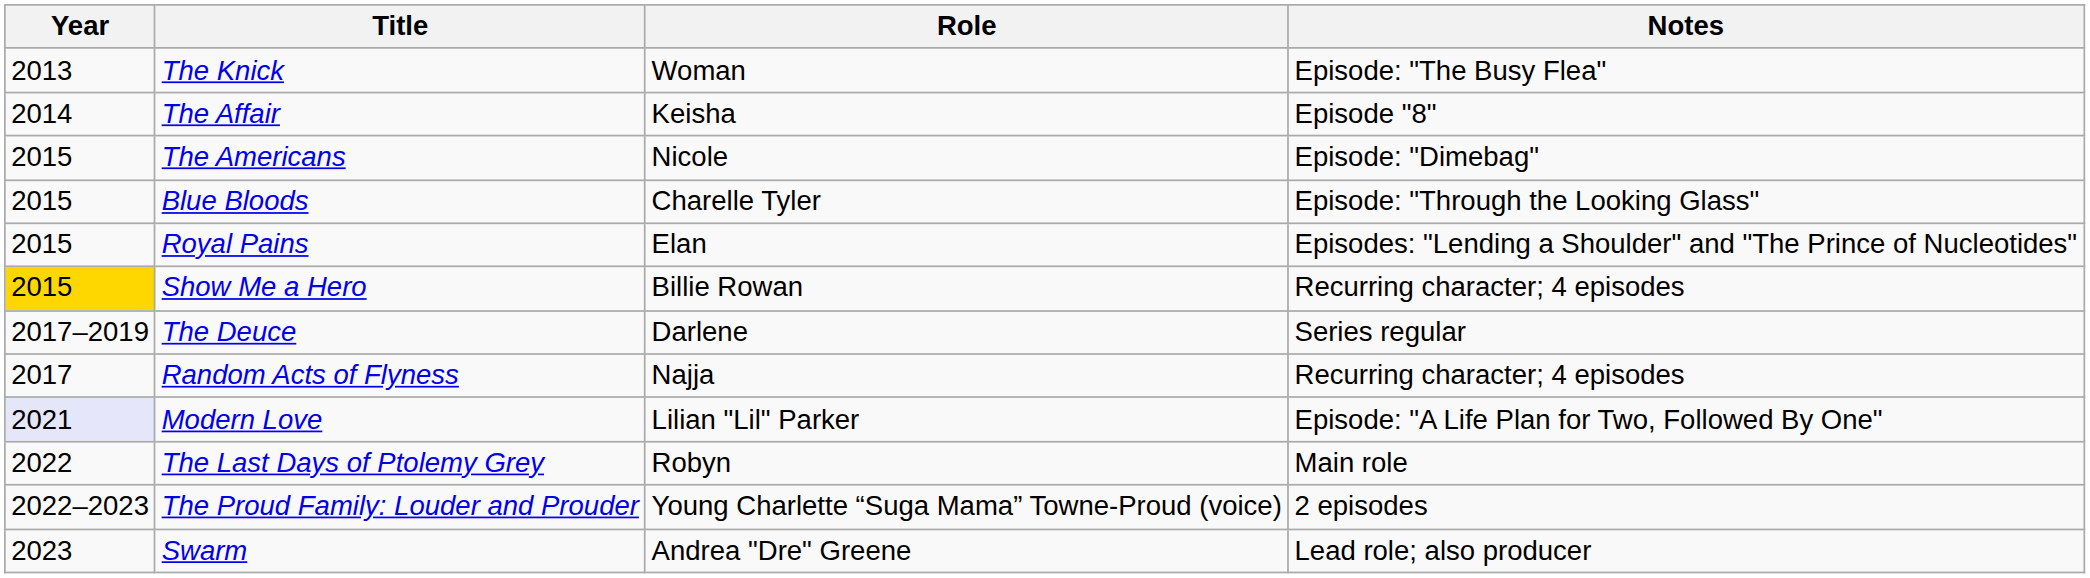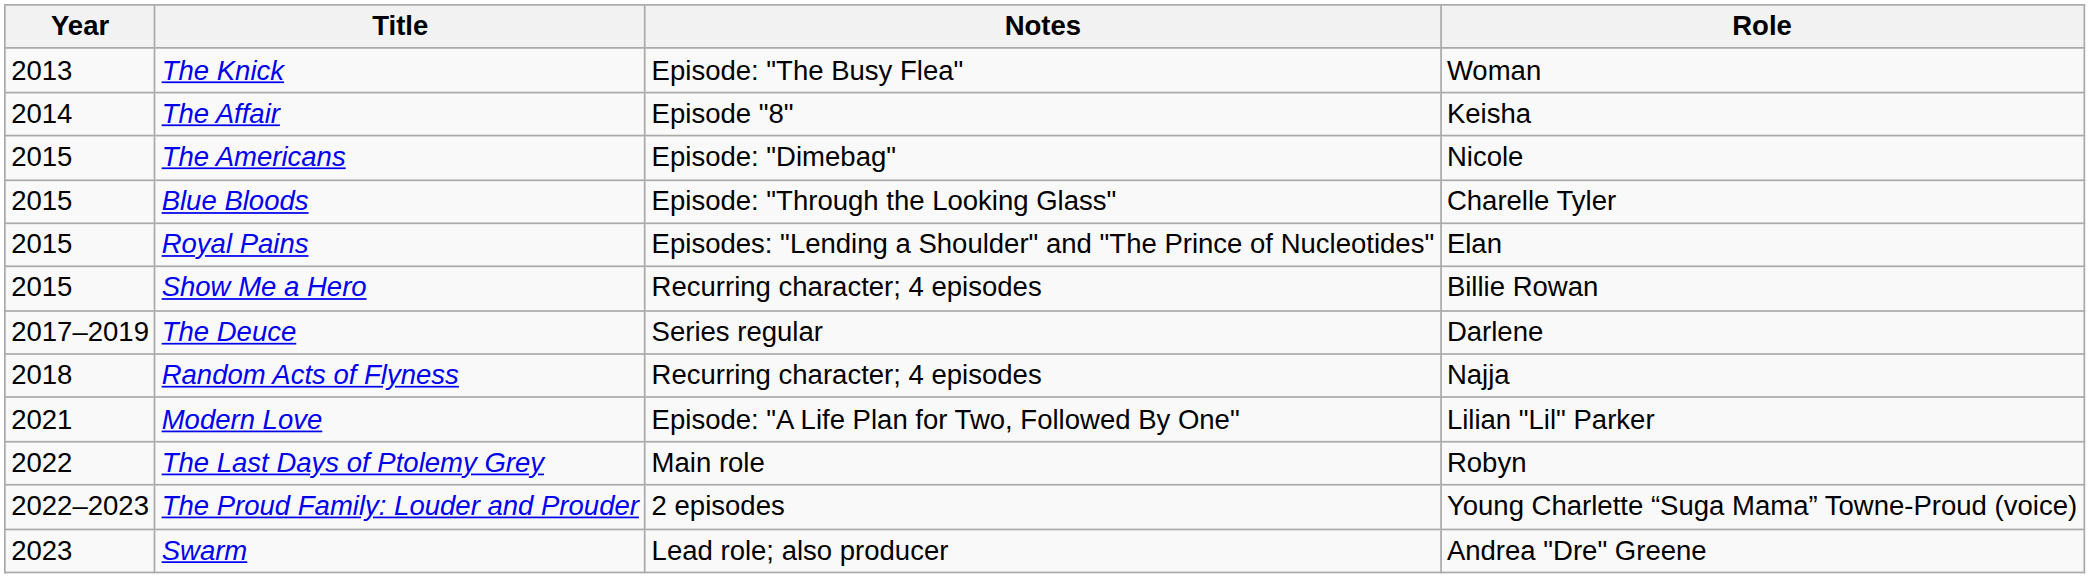 <table class="wikitable sortable">
 <tr>
 <th>Year</th>
 <th>Title</th>
+<th class="unsortable">Notes</th>
 <th>Role</th>
-<th class="unsortable">Notes</th>
 </tr>
 <tr>
 <td>2013</td>
 <td><em><a href='#'>The Knick</a></em></td>
+<td>Episode: "The Busy Flea"</td>
 <td>Woman</td>
-<td>Episode: "The Busy Flea"</td>
 </tr>
 <tr>
 <td>2014</td>
 <td><em><a href='#'>The Affair</a></em></td>
+<td>Episode "8"</td>
 <td>Keisha</td>
-<td>Episode "8"</td>
 </tr>
 <tr>
 <td>2015</td>
 <td><em><a href='#'>The Americans</a></em></td>
+<td>Episode: "Dimebag"</td>
 <td>Nicole</td>
-<td>Episode: "Dimebag"</td>
 </tr>
 <tr>
 <td>2015</td>
 <td><em><a href='#'>Blue Bloods</a></em></td>
+<td>Episode: "Through the Looking Glass"</td>
 <td>Charelle Tyler</td>
-<td>Episode: "Through the Looking Glass"</td>
 </tr>
 <tr>
 <td>2015</td>
 <td><em><a href='#'>Royal Pains</a></em></td>
+<td>Episodes: "Lending a Shoulder" and "The Prince of Nucleotides"</td>
 <td>Elan</td>
-<td>Episodes: "Lending a Shoulder" and "The Prince of Nucleotides"</td>
 </tr>
 <tr>
-<td style="background: gold;">2015</td>
+<td>2015</td>
 <td><em><a href='#'>Show Me a Hero</a></em></td>
+<td>Recurring character; 4 episodes</td>
 <td>Billie Rowan</td>
-<td>Recurring character; 4 episodes</td>
 </tr>
 <tr>
 <td>2017–2019</td>
 <td><em><a href='#'>The Deuce</a></em></td>
+<td>Series regular</td>
 <td>Darlene</td>
-<td>Series regular</td>
 </tr>
 <tr>
-<td>2017</td>
+<td>2018</td>
 <td><em><a href='#'>Random Acts of Flyness</a></em></td>
+<td>Recurring character; 4 episodes</td>
 <td>Najja</td>
-<td>Recurring character; 4 episodes</td>
 </tr>
 <tr>
-<td scope="row" style="background: lavender;">2021</td>
+<td scope="row">2021</td>
 <td><em><a href='#'>Modern Love</a></em></td>
+<td>Episode: "A Life Plan for Two, Followed By One"</td>
 <td>Lilian "Lil" Parker</td>
-<td>Episode: "A Life Plan for Two, Followed By One"</td>
 </tr>
 <tr>
 <td>2022</td>
 <td><em><a href='#'>The Last Days of Ptolemy Grey</a></em></td>
+<td>Main role</td>
 <td>Robyn</td>
-<td>Main role</td>
 </tr>
 <tr>
 <td>2022–2023</td>
 <td><em><a href='#'>The Proud Family: Louder and Prouder</a></em></td>
+<td>2 episodes</td>
 <td>Young Charlette “Suga Mama” Towne-Proud (voice)</td>
-<td>2 episodes</td>
 </tr>
 <tr>
 <td>2023</td>
 <td><em><a href='#'>Swarm</a></em></td>
+<td>Lead role; also producer</td>
 <td>Andrea "Dre" Greene</td>
-<td>Lead role; also producer</td>
 </tr>
 </table>
